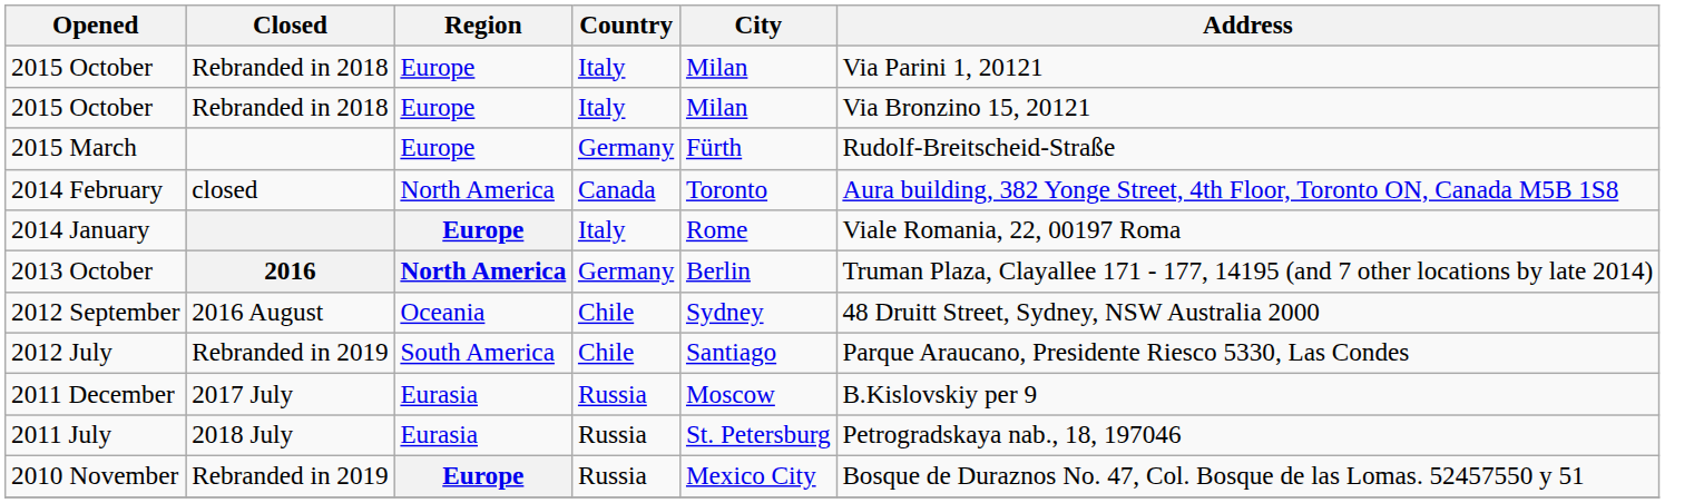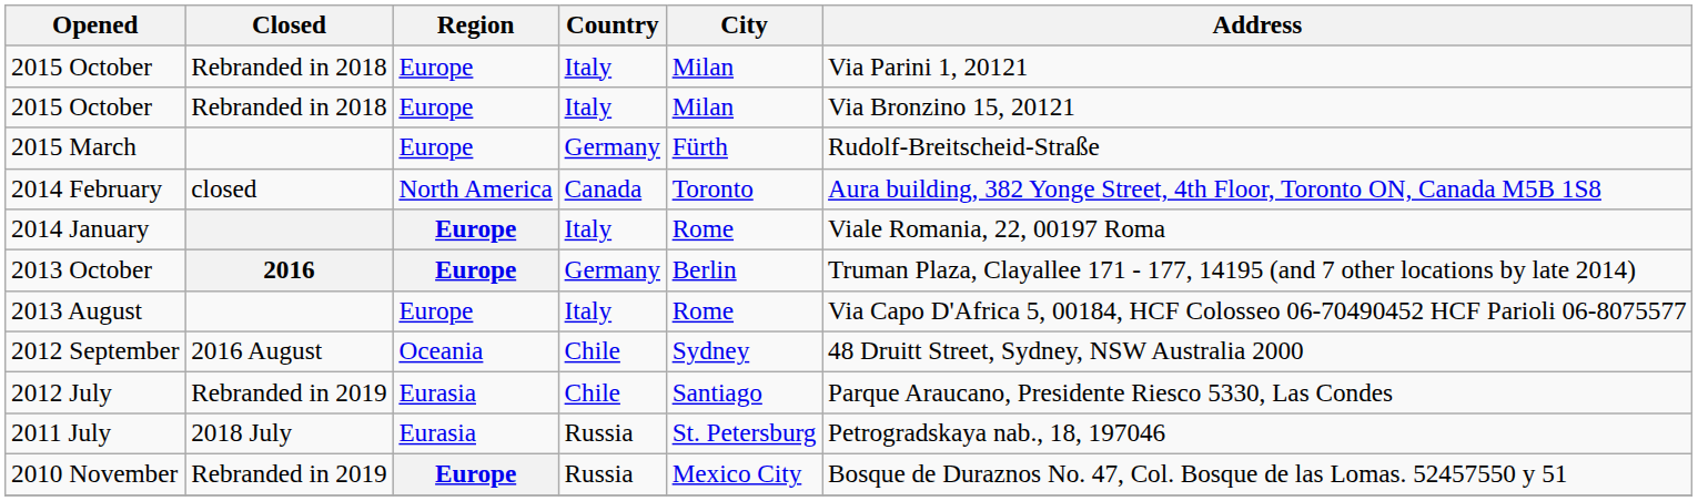 <table class="wikitable plainrowheaders sortable">
 <tr>
 <th>Opened</th>
 <th>Closed</th>
 <th>Region</th>
 <th>Country</th>
 <th>City</th>
 <th>Address</th>
 </tr>
 <tr>
 <td>2015 October</td>
 <td>Rebranded in 2018</td>
 <td><a href='#'>Europe</a></td>
 <td><a href='#'>Italy</a></td>
 <td><a href='#'>Milan</a></td>
 <td>Via Parini 1, 20121</td>
 </tr>
 <tr>
 <td>2015 October</td>
 <td>Rebranded in 2018</td>
 <td><a href='#'>Europe</a></td>
 <td><a href='#'>Italy</a></td>
 <td><a href='#'>Milan</a></td>
 <td>Via Bronzino 15, 20121</td>
 </tr>
 <tr>
 <td>2015 March</td>
 <td></td>
 <td><a href='#'>Europe</a></td>
 <td><a href='#'>Germany</a></td>
 <td><a href='#'>Fürth</a></td>
 <td>Rudolf-Breitscheid-Straße</td>
 </tr>
 <tr>
 <td>2014 February</td>
 <td>closed</td>
 <td><a href='#'>North America</a></td>
 <td><a href='#'>Canada</a></td>
 <td><a href='#'>Toronto</a></td>
 <td><a href='#'>Aura building, 382 Yonge Street, 4th Floor, Toronto ON, Canada M5B 1S8</a></td>
 </tr>
 <tr>
 <td>2014 January</td>
 <th></th>
 <th scope="row"><a href='#'>Europe</a></th>
 <td><a href='#'>Italy</a></td>
 <td><a href='#'>Rome</a></td>
 <td>Viale Romania, 22, 00197 Roma</td>
 </tr>
 <tr>
 <td>2013 October</td>
 <th>2016</th>
-<th scope="row"><a href='#'>North America</a></th>
+<th scope="row"><a href='#'>Europe</a></th>
 <td><a href='#'>Germany</a></td>
 <td><a href='#'>Berlin</a></td>
 <td>Truman Plaza, Clayallee 171 - 177, 14195 (and 7 other locations by late 2014)</td>
+</tr>
+<tr>
+<td>2013 August</td>
+<td></td>
+<td><a href='#'>Europe</a></td>
+<td><a href='#'>Italy</a></td>
+<td><a href='#'>Rome</a></td>
+<td>Via Capo D'Africa 5, 00184, HCF Colosseo 06-70490452 HCF Parioli 06-8075577</td>
 </tr>
 <tr>
 <td>2012 September</td>
 <td>2016 August </td>
 <td><a href='#'>Oceania</a></td>
 <td><a href='#'>Chile</a></td>
 <td><a href='#'>Sydney</a></td>
 <td>48 Druitt Street, Sydney, NSW Australia 2000</td>
 </tr>
 <tr>
 <td>2012 July</td>
 <td>Rebranded in 2019</td>
-<td><a href='#'>South America</a></td>
+<td><a href='#'>Eurasia</a></td>
 <td><a href='#'>Chile</a></td>
 <td><a href='#'>Santiago</a></td>
 <td>Parque Araucano, Presidente Riesco 5330, Las Condes</td>
-</tr>
-<tr>
-<td>2011 December</td>
-<td>2017 July</td>
-<td><a href='#'>Eurasia</a></td>
-<td><a href='#'>Russia</a></td>
-<td><a href='#'>Moscow</a></td>
-<td>B.Kislovskiy per 9</td>
 </tr>
 <tr>
 <td>2011 July</td>
 <td>2018 July</td>
 <td><a href='#'>Eurasia</a></td>
 <td>Russia</td>
 <td><a href='#'>St. Petersburg</a></td>
 <td>Petrogradskaya nab., 18, 197046</td>
 </tr>
 <tr>
 <td>2010 November</td>
 <td>Rebranded in 2019</td>
 <th scope="row"><a href='#'>Europe</a></th>
 <td>Russia</td>
 <td><a href='#'>Mexico City</a></td>
 <td>Bosque de Duraznos No. 47, Col. Bosque de las Lomas. 52457550 y 51</td>
 </tr>
 <tr>
 </tr>
 </table>
